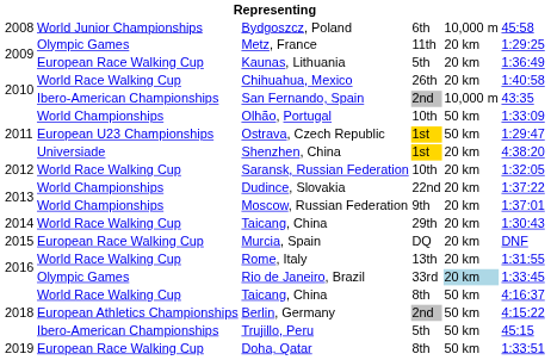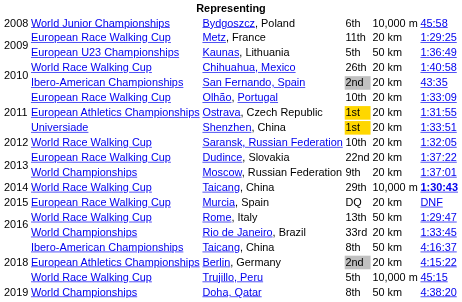 <table>
 <tr>
 <th colspan="6">Representing </th>
 </tr>
 <tr>
 <td>2008</td>
 <td><a href='#'>World Junior Championships</a></td>
 <td><a href='#'>Bydgoszcz</a>, Poland</td>
 <td>6th</td>
 <td>10,000 m</td>
 <td><a href='#'>45:58</a></td>
 </tr>
 <tr>
 <td rowspan=2>2009</td>
-<td><a href='#'>Olympic Games</a></td>
+<td><a href='#'>European Race Walking Cup</a></td>
 <td><a href='#'>Metz</a>, France</td>
 <td>11th</td>
 <td>20 km</td>
 <td><a href='#'>1:29:25</a></td>
 </tr>
 <tr>
-<td><a href='#'>European Race Walking Cup</a></td>
+<td><a href='#'>European U23 Championships</a></td>
 <td><a href='#'>Kaunas</a>, Lithuania</td>
 <td>5th</td>
-<td>20 km</td>
+<td>50 km</td>
 <td><a href='#'>1:36:49</a></td>
 </tr>
 <tr>
 <td rowspan=2>2010</td>
 <td><a href='#'>World Race Walking Cup</a></td>
 <td><a href='#'>Chihuahua, Mexico</a></td>
 <td>26th</td>
 <td>20 km</td>
 <td><a href='#'>1:40:58</a></td>
 </tr>
 <tr>
 <td><a href='#'>Ibero-American Championships</a></td>
 <td><a href='#'>San Fernando, Spain</a></td>
 <td bgcolor=silver>2nd</td>
-<td>10,000 m</td>
+<td>20 km</td>
 <td><a href='#'>43:35</a></td>
 </tr>
 <tr>
 <td rowspan=3>2011</td>
-<td><a href='#'>World Championships</a></td>
+<td><a href='#'>European Race Walking Cup</a></td>
 <td><a href='#'>Olhão</a>, <a href='#'>Portugal</a></td>
 <td>10th</td>
-<td>50 km</td>
+<td>20 km</td>
 <td><a href='#'>1:33:09</a></td>
 </tr>
 <tr>
-<td><a href='#'>European U23 Championships</a></td>
+<td><a href='#'>European Athletics Championships</a></td>
 <td><a href='#'>Ostrava</a>, Czech Republic</td>
 <td bgcolor=gold>1st</td>
-<td>50 km</td>
-<td><a href='#'>1:29:47</a></td>
+<td>20 km</td>
+<td><a href='#'>1:31:55</a></td>
 </tr>
 <tr>
 <td><a href='#'>Universiade</a></td>
 <td><a href='#'>Shenzhen</a>, China</td>
 <td bgcolor=gold>1st</td>
 <td>20 km</td>
-<td><a href='#'>4:38:20</a></td>
+<td><a href='#'>1:33:51</a></td>
 </tr>
 <tr>
 <td>2012</td>
 <td><a href='#'>World Race Walking Cup</a></td>
 <td><a href='#'>Saransk, Russian Federation</a></td>
 <td>10th</td>
 <td>20 km</td>
 <td><a href='#'>1:32:05</a></td>
 </tr>
 <tr>
 <td rowspan=2>2013</td>
-<td><a href='#'>World Championships</a></td>
+<td><a href='#'>European Race Walking Cup</a></td>
 <td><a href='#'>Dudince</a>, Slovakia</td>
 <td>22nd</td>
 <td>20 km</td>
 <td><a href='#'>1:37:22</a></td>
 </tr>
 <tr>
 <td><a href='#'>World Championships</a></td>
 <td><a href='#'>Moscow</a>, Russian Federation</td>
 <td>9th</td>
 <td>20 km</td>
 <td><a href='#'>1:37:01</a></td>
 </tr>
 <tr>
 <td>2014</td>
 <td><a href='#'>World Race Walking Cup</a></td>
 <td><a href='#'>Taicang</a>, China</td>
 <td>29th</td>
-<td>20 km</td>
-<td><a href='#'>1:30:43</a></td>
+<td>10,000 m</td>
+<td><strong><a href='#'>1:30:43</a></strong></td>
 </tr>
 <tr>
 <td>2015</td>
 <td><a href='#'>European Race Walking Cup</a></td>
 <td><a href='#'>Murcia</a>, Spain</td>
 <td>DQ</td>
 <td>20 km</td>
 <td><a href='#'>DNF</a></td>
 </tr>
 <tr>
 <td rowspan=2>2016</td>
 <td><a href='#'>World Race Walking Cup</a></td>
 <td><a href='#'>Rome</a>, Italy</td>
 <td>13th</td>
-<td>20 km</td>
-<td><a href='#'>1:31:55</a></td>
+<td>50 km</td>
+<td><a href='#'>1:29:47</a></td>
 </tr>
 <tr>
-<td><a href='#'>Olympic Games</a></td>
+<td><a href='#'>World Championships</a></td>
 <td><a href='#'>Rio de Janeiro</a>, Brazil</td>
 <td>33rd</td>
-<td style="background: lightblue;">20 km</td>
+<td>20 km</td>
 <td><a href='#'>1:33:45</a></td>
 </tr>
 <tr>
 <td rowspan=3>2018</td>
-<td><a href='#'>World Race Walking Cup</a></td>
+<td><a href='#'>Ibero-American Championships</a></td>
 <td><a href='#'>Taicang</a>, China</td>
 <td>8th</td>
 <td>50 km</td>
 <td><a href='#'>4:16:37</a></td>
 </tr>
 <tr>
 <td><a href='#'>European Athletics Championships</a></td>
 <td><a href='#'>Berlin</a>, Germany</td>
 <td bgcolor=silver>2nd</td>
-<td>50 km</td>
+<td>20 km</td>
 <td><a href='#'>4:15:22</a></td>
 </tr>
 <tr>
-<td><a href='#'>Ibero-American Championships</a></td>
+<td><a href='#'>World Race Walking Cup</a></td>
 <td><a href='#'>Trujillo, Peru</a></td>
 <td>5th</td>
-<td>50 km</td>
+<td>10,000 m</td>
 <td><a href='#'>45:15</a></td>
 </tr>
 <tr>
 <td>2019</td>
-<td><a href='#'>European Race Walking Cup</a></td>
+<td><a href='#'>World Championships</a></td>
 <td><a href='#'>Doha, Qatar</a></td>
 <td>8th</td>
 <td>50 km</td>
-<td><a href='#'>1:33:51</a></td>
+<td><a href='#'>4:38:20</a></td>
 </tr>
 </table>
